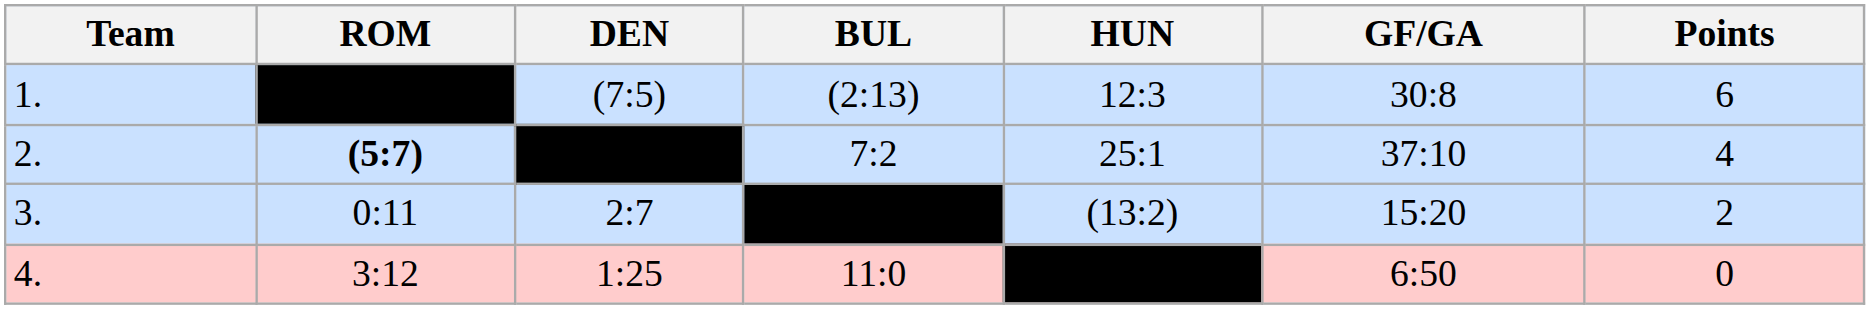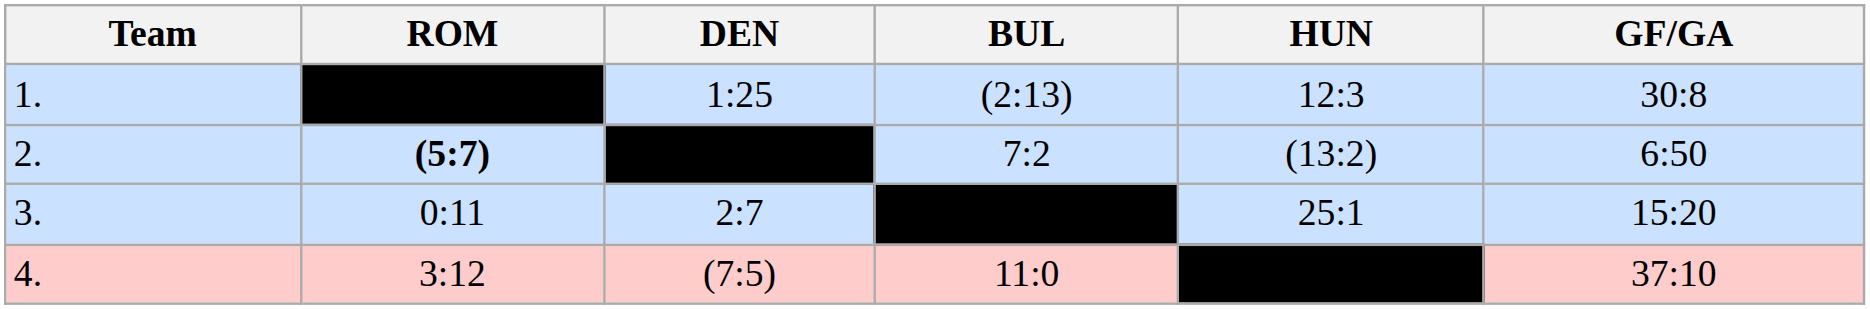 <table class="wikitable" bgcolor="#EFEFFF" width="50%">
 <tr bgcolor="#BCD2EE">
 <th>Team</th>
 <th>ROM</th>
 <th>DEN</th>
 <th>BUL</th>
 <th>HUN</th>
 <th>GF/GA</th>
-<th>Points</th>
 </tr>
 <tr bgcolor="#CAE1FF" align="center">
 <td align="left">1. </td>
 <td style="background:#000000;"></td>
-<td>(7:5)</td>
+<td>1:25</td>
 <td>(2:13)</td>
 <td>12:3</td>
 <td>30:8</td>
-<td>6</td>
 </tr>
 <tr bgcolor="#CAE1FF" align="center">
 <td align="left">2. </td>
 <td><strong>(5:7)</strong></td>
 <td style="background:#000000;"></td>
 <td>7:2</td>
-<td>25:1</td>
-<td>37:10</td>
-<td>4</td>
+<td>(13:2)</td>
+<td>6:50</td>
 </tr>
 <tr bgcolor="#CAE1FF" align="center">
 <td align="left">3. </td>
 <td>0:11</td>
 <td>2:7</td>
 <td style="background:#000000;"></td>
-<td>(13:2)</td>
+<td>25:1</td>
 <td>15:20</td>
-<td>2</td>
 </tr>
 <tr bgcolor="#ffcccc" align="center">
 <td align="left">4. </td>
 <td>3:12</td>
-<td>1:25</td>
+<td>(7:5)</td>
 <td>11:0</td>
 <td style="background:#000000;"></td>
-<td>6:50</td>
-<td>0</td>
+<td>37:10</td>
 </tr>
 </table>
